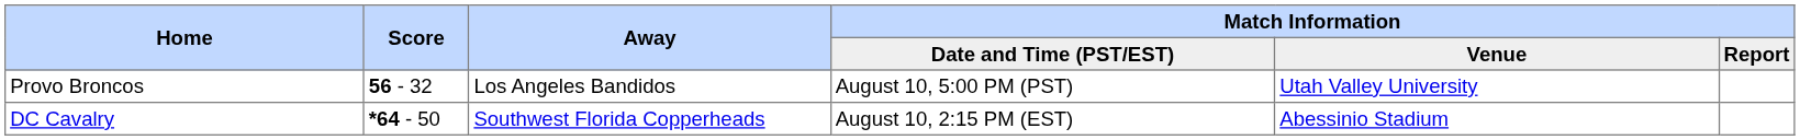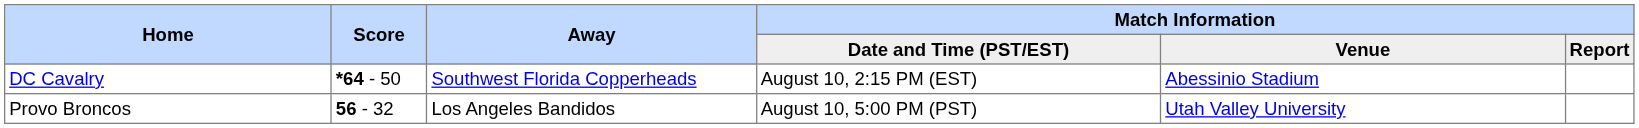 <table border="1" cellpadding="3" cellspacing="0" style="border-collapse:collapse; font-size:90%; width:100%">
 <tr style="background:#c1d8ff;">
 <th rowspan="2" style="width:21%;">Home</th>
 <th rowspan="2" style="width:6%;">Score</th>
 <th rowspan="2" style="width:21%;">Away</th>
 <th colspan="3">Match Information</th>
 </tr>
 <tr style="background:#efefef;">
 <th width="26%">Date and Time (PST/EST)</th>
 <th width="26%">Venue</th>
 <th>Report</th>
 </tr>
 <tr>
+<td> <a href='#'>DC Cavalry</a></td>
+<td><strong>*64</strong> - 50</td>
+<td> <a href='#'>Southwest Florida Copperheads</a></td>
+<td>August 10, 2:15 PM (EST)</td>
+<td><a href='#'>Abessinio Stadium</a></td>
+<th></th>
+</tr>
+<tr>
 <td> Provo Broncos</td>
 <td><strong>56</strong> - 32</td>
 <td> Los Angeles Bandidos</td>
 <td>August 10, 5:00 PM (PST)</td>
 <td><a href='#'>Utah Valley University</a></td>
 <th></th>
 </tr>
-<tr>
-<td> <a href='#'>DC Cavalry</a></td>
-<td><strong>*64</strong> - 50</td>
-<td> <a href='#'>Southwest Florida Copperheads</a></td>
-<td>August 10, 2:15 PM (EST)</td>
-<td><a href='#'>Abessinio Stadium</a></td>
-<th></th>
-</tr>
 </table>
